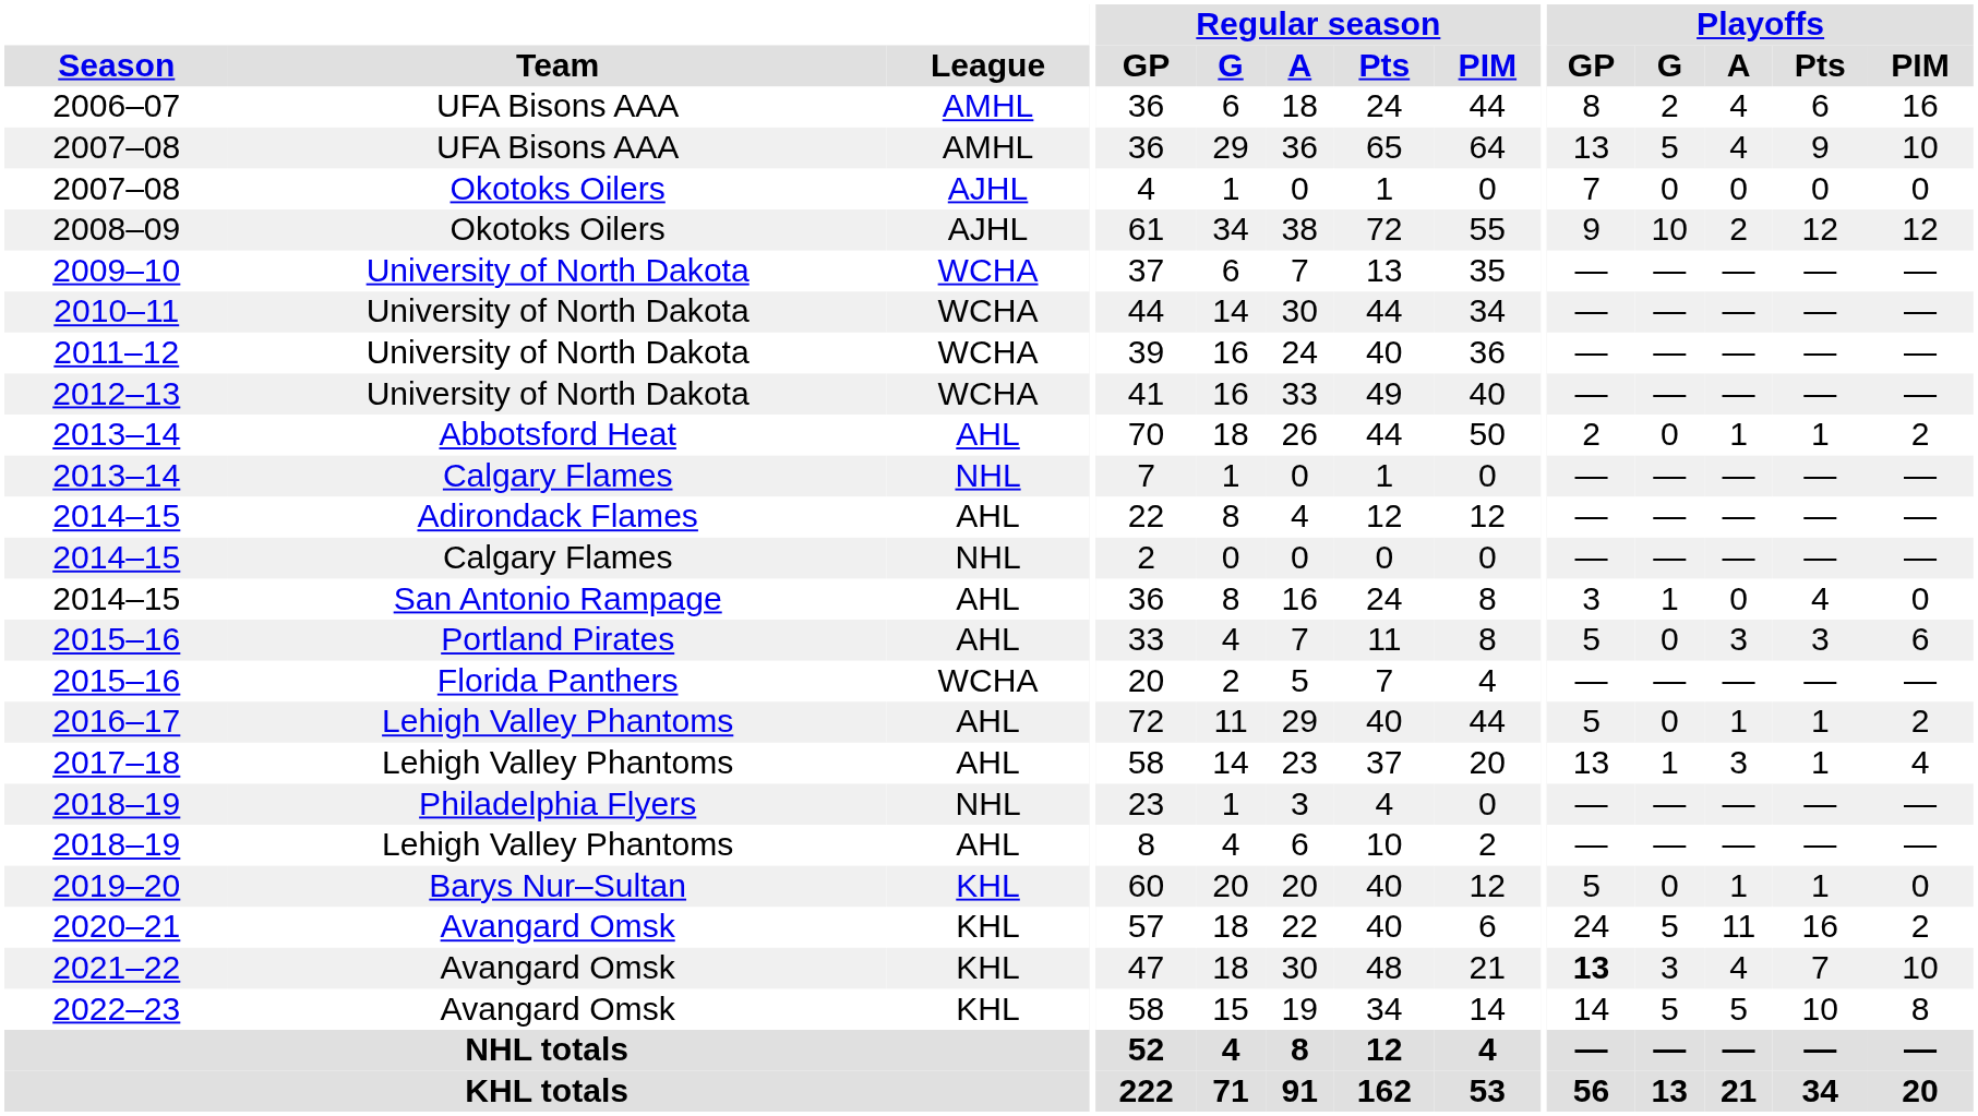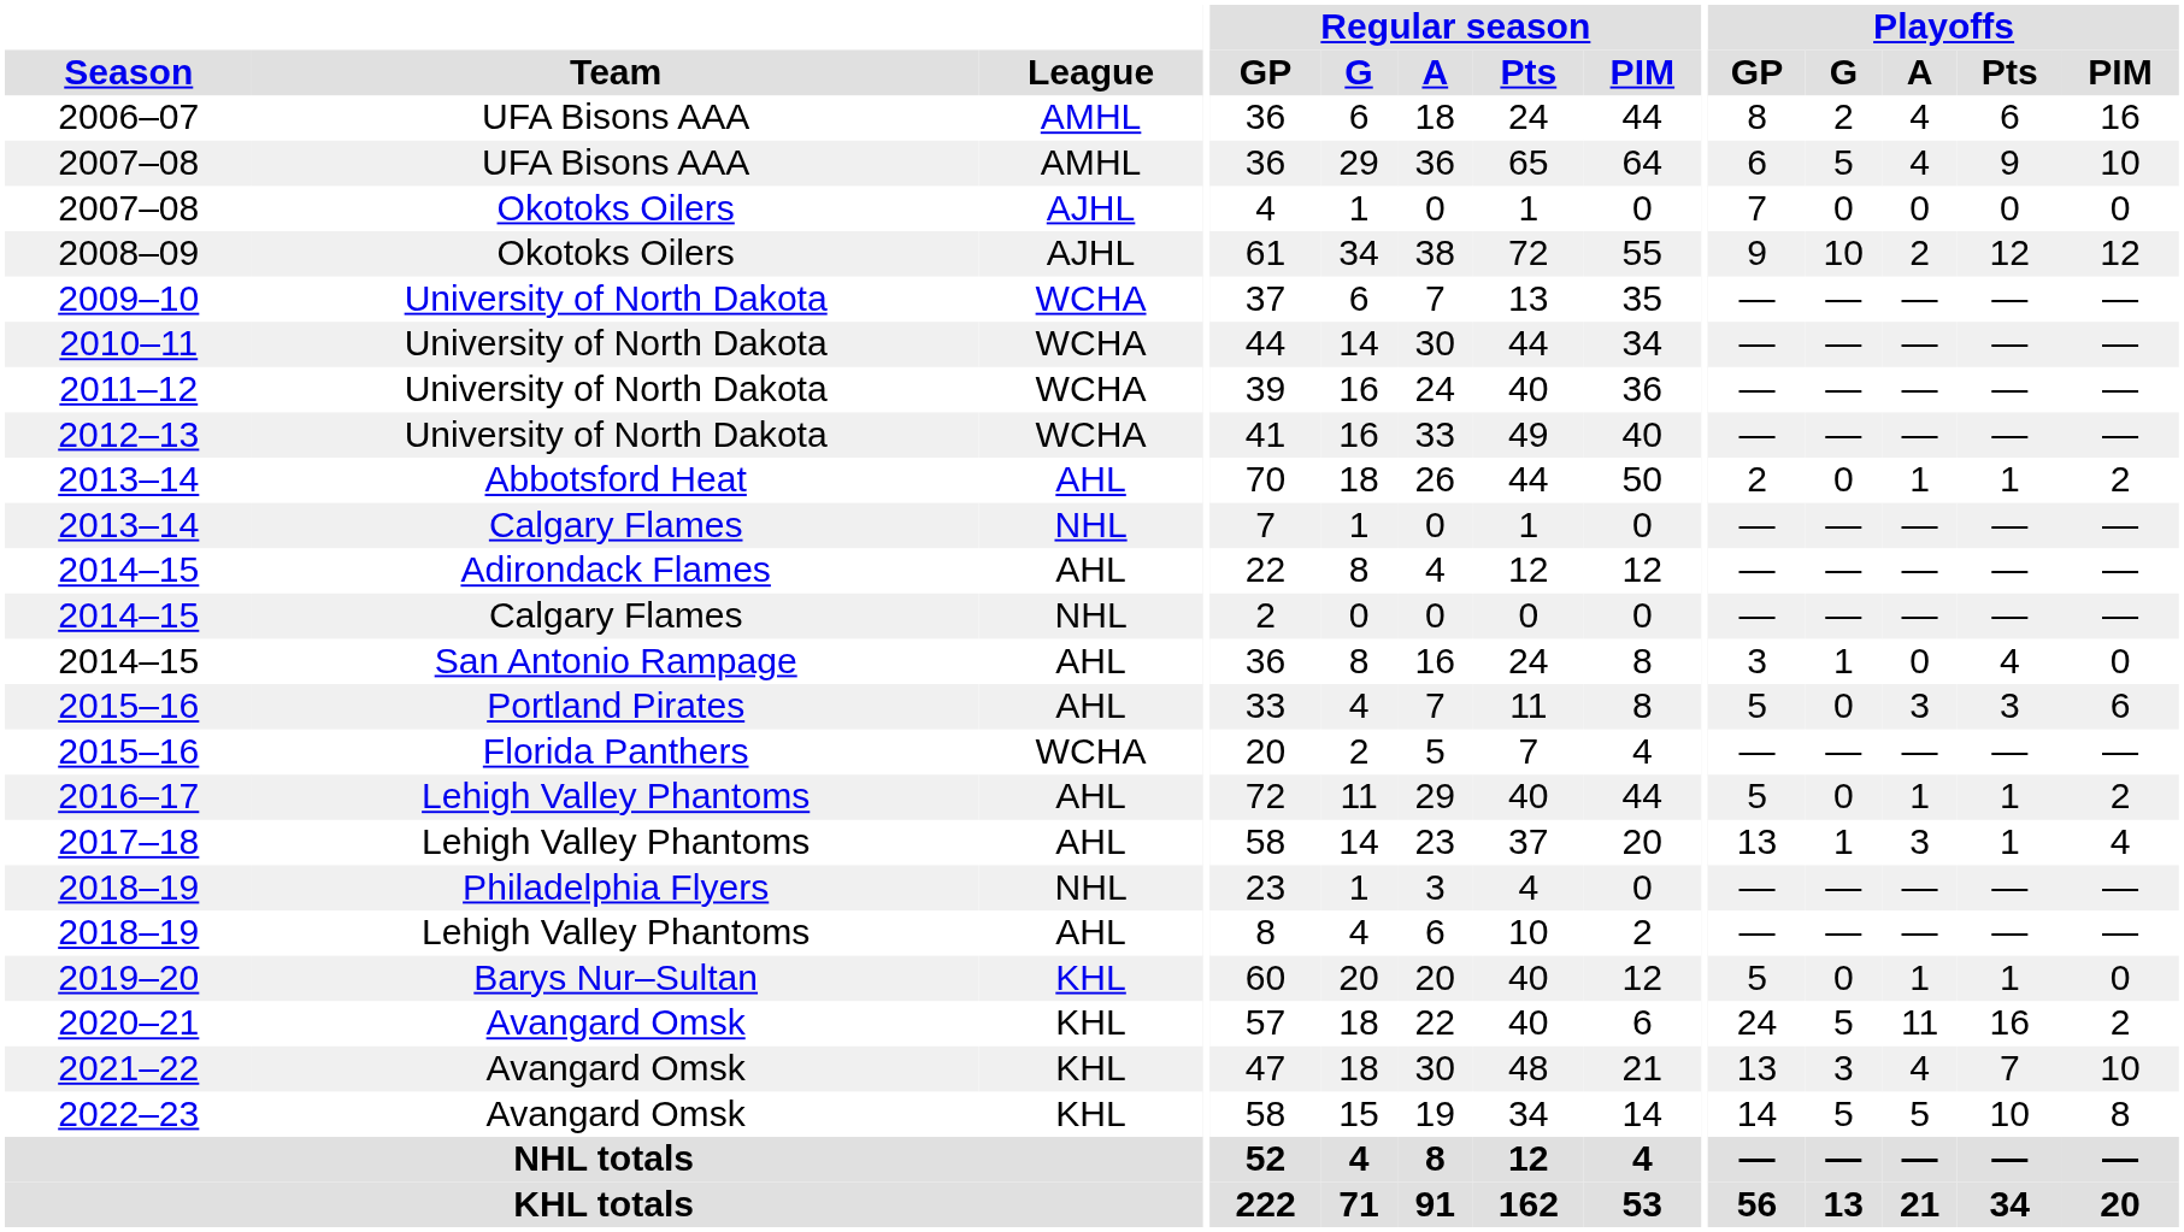 <table border="0" cellpadding="1" cellspacing="0" style="text-align:center; width:60em">
 <tr bgcolor="#e0e0e0">
 <th colspan="3" bgcolor="#ffffff"></th>
 <th rowspan="99" bgcolor="#ffffff"></th>
 <th colspan="5"><a href='#'>Regular season</a></th>
 <th rowspan="99" bgcolor="#ffffff"></th>
 <th colspan="5"><a href='#'>Playoffs</a></th>
 </tr>
 <tr bgcolor="#e0e0e0">
 <th><a href='#'>Season</a></th>
 <th>Team</th>
 <th>League</th>
 <th>GP</th>
 <th><a href='#'>G</a></th>
 <th><a href='#'>A</a></th>
 <th><a href='#'>Pts</a></th>
 <th><a href='#'>PIM</a></th>
 <th>GP</th>
 <th>G</th>
 <th>A</th>
 <th>Pts</th>
 <th>PIM</th>
 </tr>
 <tr>
 <td>2006–07</td>
 <td>UFA Bisons AAA</td>
 <td><a href='#'>AMHL</a></td>
 <td>36</td>
 <td>6</td>
 <td>18</td>
 <td>24</td>
 <td>44</td>
 <td>8</td>
 <td>2</td>
 <td>4</td>
 <td>6</td>
 <td>16</td>
 </tr>
 <tr bgcolor="#f0f0f0">
 <td>2007–08</td>
 <td>UFA Bisons AAA</td>
 <td>AMHL</td>
 <td>36</td>
 <td>29</td>
 <td>36</td>
 <td>65</td>
 <td>64</td>
-<td>13</td>
+<td>6</td>
 <td>5</td>
 <td>4</td>
 <td>9</td>
 <td>10</td>
 </tr>
 <tr>
 <td>2007–08</td>
 <td><a href='#'>Okotoks Oilers</a></td>
 <td><a href='#'>AJHL</a></td>
 <td>4</td>
 <td>1</td>
 <td>0</td>
 <td>1</td>
 <td>0</td>
 <td>7</td>
 <td>0</td>
 <td>0</td>
 <td>0</td>
 <td>0</td>
 </tr>
 <tr bgcolor="#f0f0f0">
 <td>2008–09</td>
 <td>Okotoks Oilers</td>
 <td>AJHL</td>
 <td>61</td>
 <td>34</td>
 <td>38</td>
 <td>72</td>
 <td>55</td>
 <td>9</td>
 <td>10</td>
 <td>2</td>
 <td>12</td>
 <td>12</td>
 </tr>
 <tr>
 <td><a href='#'>2009–10</a></td>
 <td><a href='#'>University of North Dakota</a></td>
 <td><a href='#'>WCHA</a></td>
 <td>37</td>
 <td>6</td>
 <td>7</td>
 <td>13</td>
 <td>35</td>
 <td>—</td>
 <td>—</td>
 <td>—</td>
 <td>—</td>
 <td>—</td>
 </tr>
 <tr bgcolor="#f0f0f0">
 <td><a href='#'>2010–11</a></td>
 <td>University of North Dakota</td>
 <td>WCHA</td>
 <td>44</td>
 <td>14</td>
 <td>30</td>
 <td>44</td>
 <td>34</td>
 <td>—</td>
 <td>—</td>
 <td>—</td>
 <td>—</td>
 <td>—</td>
 </tr>
 <tr>
 <td><a href='#'>2011–12</a></td>
 <td>University of North Dakota</td>
 <td>WCHA</td>
 <td>39</td>
 <td>16</td>
 <td>24</td>
 <td>40</td>
 <td>36</td>
 <td>—</td>
 <td>—</td>
 <td>—</td>
 <td>—</td>
 <td>—</td>
 </tr>
 <tr bgcolor="#f0f0f0">
 <td><a href='#'>2012–13</a></td>
 <td>University of North Dakota</td>
 <td>WCHA</td>
 <td>41</td>
 <td>16</td>
 <td>33</td>
 <td>49</td>
 <td>40</td>
 <td>—</td>
 <td>—</td>
 <td>—</td>
 <td>—</td>
 <td>—</td>
 </tr>
 <tr>
 <td><a href='#'>2013–14</a></td>
 <td><a href='#'>Abbotsford Heat</a></td>
 <td><a href='#'>AHL</a></td>
 <td>70</td>
 <td>18</td>
 <td>26</td>
 <td>44</td>
 <td>50</td>
 <td>2</td>
 <td>0</td>
 <td>1</td>
 <td>1</td>
 <td>2</td>
 </tr>
 <tr bgcolor="#f0f0f0">
 <td><a href='#'>2013–14</a></td>
 <td><a href='#'>Calgary Flames</a></td>
 <td><a href='#'>NHL</a></td>
 <td>7</td>
 <td>1</td>
 <td>0</td>
 <td>1</td>
 <td>0</td>
 <td>—</td>
 <td>—</td>
 <td>—</td>
 <td>—</td>
 <td>—</td>
 </tr>
 <tr>
 <td><a href='#'>2014–15</a></td>
 <td><a href='#'>Adirondack Flames</a></td>
 <td>AHL</td>
 <td>22</td>
 <td>8</td>
 <td>4</td>
 <td>12</td>
 <td>12</td>
 <td>—</td>
 <td>—</td>
 <td>—</td>
 <td>—</td>
 <td>—</td>
 </tr>
 <tr bgcolor="#f0f0f0">
 <td><a href='#'>2014–15</a></td>
 <td>Calgary Flames</td>
 <td>NHL</td>
 <td>2</td>
 <td>0</td>
 <td>0</td>
 <td>0</td>
 <td>0</td>
 <td>—</td>
 <td>—</td>
 <td>—</td>
 <td>—</td>
 <td>—</td>
 </tr>
 <tr>
 <td>2014–15</td>
 <td><a href='#'>San Antonio Rampage</a></td>
 <td>AHL</td>
 <td>36</td>
 <td>8</td>
 <td>16</td>
 <td>24</td>
 <td>8</td>
 <td>3</td>
 <td>1</td>
 <td>0</td>
 <td>4</td>
 <td>0</td>
 </tr>
 <tr bgcolor="#f0f0f0">
 <td><a href='#'>2015–16</a></td>
 <td><a href='#'>Portland Pirates</a></td>
 <td>AHL</td>
 <td>33</td>
 <td>4</td>
 <td>7</td>
 <td>11</td>
 <td>8</td>
 <td>5</td>
 <td>0</td>
 <td>3</td>
 <td>3</td>
 <td>6</td>
 </tr>
 <tr>
 <td><a href='#'>2015–16</a></td>
 <td><a href='#'>Florida Panthers</a></td>
 <td>WCHA</td>
 <td>20</td>
 <td>2</td>
 <td>5</td>
 <td>7</td>
 <td>4</td>
 <td>—</td>
 <td>—</td>
 <td>—</td>
 <td>—</td>
 <td>—</td>
 </tr>
 <tr bgcolor="#f0f0f0">
 <td><a href='#'>2016–17</a></td>
 <td><a href='#'>Lehigh Valley Phantoms</a></td>
 <td>AHL</td>
 <td>72</td>
 <td>11</td>
 <td>29</td>
 <td>40</td>
 <td>44</td>
 <td>5</td>
 <td>0</td>
 <td>1</td>
 <td>1</td>
 <td>2</td>
 </tr>
 <tr>
 <td><a href='#'>2017–18</a></td>
 <td>Lehigh Valley Phantoms</td>
 <td>AHL</td>
 <td>58</td>
 <td>14</td>
 <td>23</td>
 <td>37</td>
 <td>20</td>
 <td>13</td>
 <td>1</td>
 <td>3</td>
 <td>1</td>
 <td>4</td>
 </tr>
 <tr bgcolor="#f0f0f0">
 <td><a href='#'>2018–19</a></td>
 <td><a href='#'>Philadelphia Flyers</a></td>
 <td>NHL</td>
 <td>23</td>
 <td>1</td>
 <td>3</td>
 <td>4</td>
 <td>0</td>
 <td>—</td>
 <td>—</td>
 <td>—</td>
 <td>—</td>
 <td>—</td>
 </tr>
 <tr>
 <td><a href='#'>2018–19</a></td>
 <td>Lehigh Valley Phantoms</td>
 <td>AHL</td>
 <td>8</td>
 <td>4</td>
 <td>6</td>
 <td>10</td>
 <td>2</td>
 <td>—</td>
 <td>—</td>
 <td>—</td>
 <td>—</td>
 <td>—</td>
 </tr>
 <tr bgcolor="#f0f0f0">
 <td><a href='#'>2019–20</a></td>
 <td><a href='#'>Barys Nur–Sultan</a></td>
 <td><a href='#'>KHL</a></td>
 <td>60</td>
 <td>20</td>
 <td>20</td>
 <td>40</td>
 <td>12</td>
 <td>5</td>
 <td>0</td>
 <td>1</td>
 <td>1</td>
 <td>0</td>
 </tr>
 <tr>
 <td><a href='#'>2020–21</a></td>
 <td><a href='#'>Avangard Omsk</a></td>
 <td>KHL</td>
 <td>57</td>
 <td>18</td>
 <td>22</td>
 <td>40</td>
 <td>6</td>
 <td>24</td>
 <td>5</td>
 <td>11</td>
 <td>16</td>
 <td>2</td>
 </tr>
 <tr bgcolor="#f0f0f0">
 <td><a href='#'>2021–22</a></td>
 <td>Avangard Omsk</td>
 <td>KHL</td>
 <td>47</td>
 <td>18</td>
 <td>30</td>
 <td>48</td>
 <td>21</td>
-<td><strong>13</strong></td>
+<td>13</td>
 <td>3</td>
 <td>4</td>
 <td>7</td>
 <td>10</td>
 </tr>
 <tr>
 <td><a href='#'>2022–23</a></td>
 <td>Avangard Omsk</td>
 <td>KHL</td>
 <td>58</td>
 <td>15</td>
 <td>19</td>
 <td>34</td>
 <td>14</td>
 <td>14</td>
 <td>5</td>
 <td>5</td>
 <td>10</td>
 <td>8</td>
 </tr>
 <tr bgcolor="#e0e0e0">
 <th colspan="3">NHL totals</th>
 <th>52</th>
 <th>4</th>
 <th>8</th>
 <th>12</th>
 <th>4</th>
 <th>—</th>
 <th>—</th>
 <th>—</th>
 <th>—</th>
 <th>—</th>
 </tr>
 <tr bgcolor="#e0e0e0">
 <th colspan="3">KHL totals</th>
 <th>222</th>
 <th>71</th>
 <th>91</th>
 <th>162</th>
 <th>53</th>
 <th>56</th>
 <th>13</th>
 <th>21</th>
 <th>34</th>
 <th>20</th>
 </tr>
 </table>
